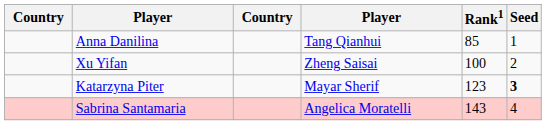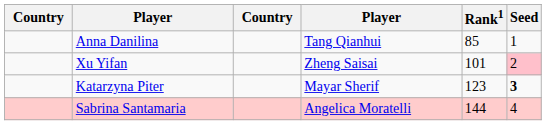 <table class="sortable wikitable">
 <tr>
 <th width="70">Country</th>
 <th width="175">Player</th>
 <th width="70">Country</th>
 <th width="175">Player</th>
 <th>Rank<sup>1</sup></th>
 <th>Seed</th>
 </tr>
 <tr>
 <td></td>
 <td><a href='#'>Anna Danilina</a></td>
 <td></td>
 <td><a href='#'>Tang Qianhui</a></td>
 <td>85</td>
 <td>1</td>
 </tr>
 <tr>
 <td></td>
 <td><a href='#'>Xu Yifan</a></td>
 <td></td>
 <td><a href='#'>Zheng Saisai</a></td>
-<td>100</td>
-<td>2</td>
+<td>101</td>
+<td style="background: pink;">2</td>
 </tr>
 <tr>
 <td></td>
 <td><a href='#'>Katarzyna Piter</a></td>
 <td></td>
 <td><a href='#'>Mayar Sherif</a></td>
 <td>123</td>
 <td><strong>3</strong></td>
 </tr>
 <tr style="background:#fcc;">
 <td></td>
 <td><a href='#'>Sabrina Santamaria</a></td>
 <td></td>
 <td><a href='#'>Angelica Moratelli</a></td>
-<td>143</td>
+<td>144</td>
 <td>4</td>
 </tr>
 </table>
